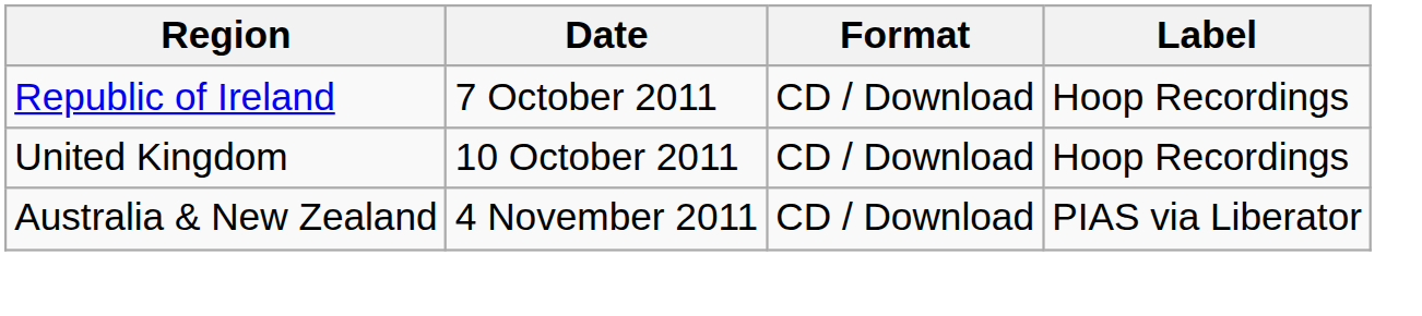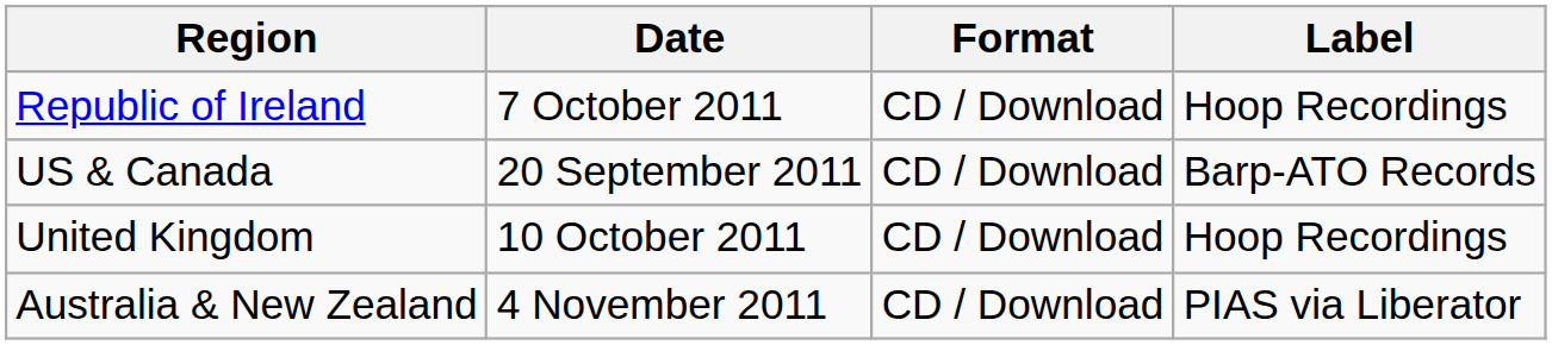 <table class="wikitable">
 <tr>
 <th scope="col">Region</th>
 <th scope="col">Date</th>
 <th scope="col">Format</th>
 <th scope="col">Label</th>
 </tr>
 <tr>
 <td><a href='#'>Republic of Ireland</a></td>
 <td>7 October 2011</td>
 <td>CD / Download</td>
 <td>Hoop Recordings</td>
 </tr>
 <tr>
+<td>US & Canada</td>
+<td>20 September 2011</td>
+<td>CD / Download</td>
+<td>Barp-ATO Records</td>
+</tr>
+<tr>
 <td>United Kingdom</td>
 <td>10 October 2011</td>
 <td>CD / Download</td>
 <td>Hoop Recordings</td>
 </tr>
 <tr>
 <td>Australia & New Zealand</td>
 <td>4 November 2011</td>
 <td>CD / Download</td>
 <td>PIAS via Liberator</td>
 </tr>
 </table>
